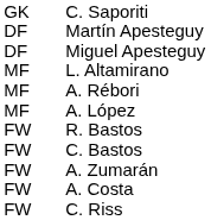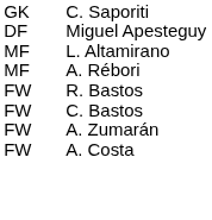 <table cellspacing="0" cellpadding="0" style="font-size:90%; margin:0.2em auto;">
 <tr>
 <th width="25"></th>
 <th width="25"></th>
 </tr>
 <tr>
 <td>GK</td>
 <td></td>
 <td> C. Saporiti</td>
-</tr>
-<tr>
-<td>DF</td>
-<td></td>
-<td> Martín Apesteguy</td>
 </tr>
 <tr>
 <td>DF</td>
 <td></td>
 <td> Miguel Apesteguy</td>
 </tr>
 <tr>
 <td>MF</td>
 <td></td>
 <td> L. Altamirano</td>
 </tr>
 <tr>
 <td>MF</td>
 <td></td>
 <td> A. Rébori</td>
-</tr>
-<tr>
-<td>MF</td>
-<td></td>
-<td> A. López</td>
 </tr>
 <tr>
 <td>FW</td>
 <td></td>
 <td> R. Bastos</td>
 </tr>
 <tr>
 <td>FW</td>
 <td></td>
 <td> C. Bastos</td>
 </tr>
 <tr>
 <td>FW</td>
 <td></td>
 <td> A. Zumarán</td>
 </tr>
 <tr>
 <td>FW</td>
 <td></td>
 <td> A. Costa</td>
 </tr>
-<tr>
-<td>FW</td>
-<td></td>
-<td> C. Riss</td>
-</tr>
 </table>
